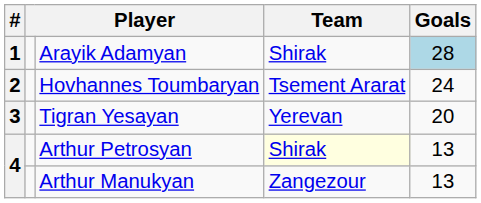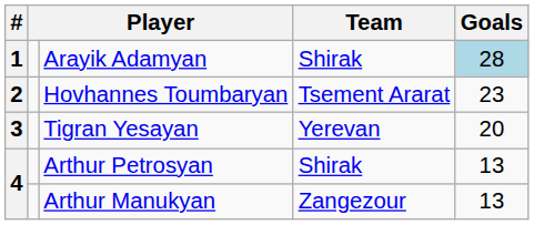 <table class="wikitable">
 <tr>
 <th>#</th>
 <th colspan=2>Player</th>
 <th>Team</th>
 <th>Goals</th>
 </tr>
 <tr>
 <th>1</th>
 <td></td>
 <td><a href='#'>Arayik Adamyan</a></td>
 <td><a href='#'>Shirak</a></td>
 <td align=center style="background: lightblue;">28</td>
 </tr>
 <tr>
 <th>2</th>
 <td></td>
 <td><a href='#'>Hovhannes Toumbaryan</a></td>
 <td><a href='#'>Tsement Ararat</a></td>
-<td align=center>24</td>
+<td align=center>23</td>
 </tr>
 <tr>
 <th>3</th>
 <td></td>
 <td><a href='#'>Tigran Yesayan</a></td>
 <td><a href='#'>Yerevan</a></td>
 <td align=center>20</td>
 </tr>
 <tr>
 <th rowspan=2>4</th>
 <td></td>
 <td><a href='#'>Arthur Petrosyan</a></td>
-<td style="background: lightyellow;"><a href='#'>Shirak</a></td>
+<td><a href='#'>Shirak</a></td>
 <td align=center>13</td>
 </tr>
 <tr>
 <td></td>
 <td><a href='#'>Arthur Manukyan</a></td>
 <td><a href='#'>Zangezour</a></td>
 <td align=center>13</td>
 </tr>
 </table>
